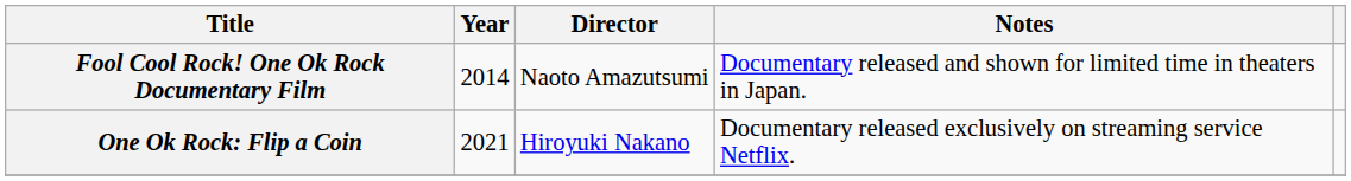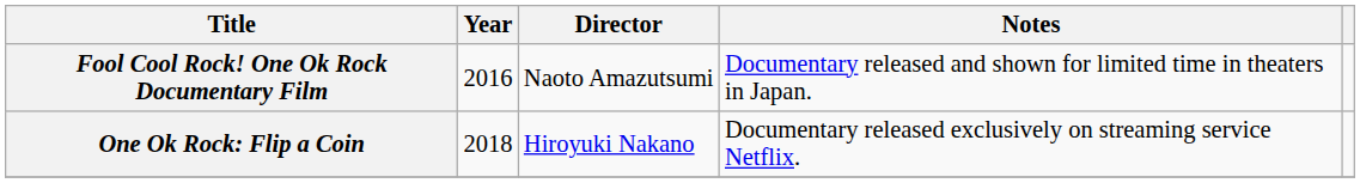 <table class="wikitable sortable plainrowheaders">
 <tr>
 <th scope="col" style="width:18em;">Title</th>
 <th scope="col">Year</th>
 <th scope="col">Director</th>
 <th scope="col" style="width:25em;" class="unsortable">Notes</th>
 <th></th>
 </tr>
 <tr>
 <th scope=row><em>Fool Cool Rock! One Ok Rock Documentary Film</em></th>
-<td>2014</td>
+<td>2016</td>
 <td>Naoto Amazutsumi</td>
 <td><a href='#'>Documentary</a> released and shown for limited time in theaters in Japan.</td>
 <td></td>
 </tr>
 <tr>
 <th scope=row><em>One Ok Rock: Flip a Coin</em></th>
-<td>2021</td>
+<td>2018</td>
 <td><a href='#'>Hiroyuki Nakano</a></td>
 <td>Documentary released exclusively on streaming service <a href='#'>Netflix</a>.</td>
 <td></td>
 </tr>
 <tr>
 </tr>
 </table>
